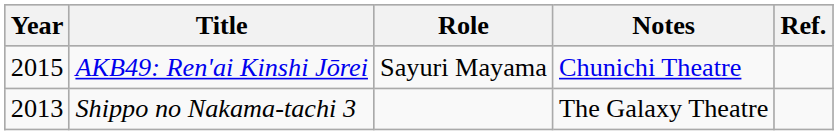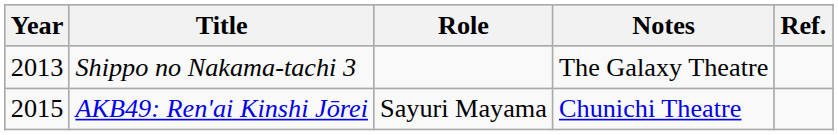 <table class="wikitable">
 <tr>
 <th>Year</th>
 <th>Title</th>
 <th>Role</th>
 <th>Notes</th>
 <th>Ref.</th>
 </tr>
 <tr>
+<td>2013</td>
+<td><em>Shippo no Nakama-tachi 3</em></td>
+<td></td>
+<td>The Galaxy Theatre</td>
+<td></td>
+</tr>
+<tr>
 <td>2015</td>
 <td><em><a href='#'>AKB49: Ren'ai Kinshi Jōrei</a></em></td>
 <td>Sayuri Mayama</td>
 <td><a href='#'>Chunichi Theatre</a></td>
 <td></td>
 </tr>
-<tr>
-<td>2013</td>
-<td><em>Shippo no Nakama-tachi 3</em></td>
-<td></td>
-<td>The Galaxy Theatre</td>
-<td></td>
-</tr>
 </table>
